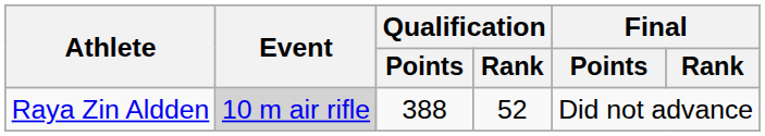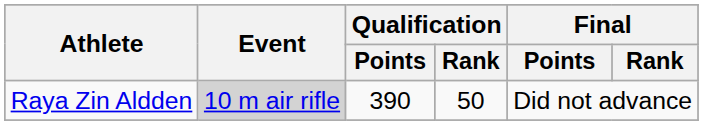 <table class="wikitable" style="font-size:90%;">
 <tr>
 <th rowspan="2">Athlete</th>
 <th rowspan="2">Event</th>
 <th colspan=2>Qualification</th>
 <th colspan=2>Final</th>
 </tr>
 <tr style="font-size:95%">
 <th>Points</th>
 <th>Rank</th>
 <th>Points</th>
 <th>Rank</th>
 </tr>
 <tr align=center>
 <td align=left><a href='#'>Raya Zin Aldden</a></td>
 <td align=left style="background: lightgrey;"><a href='#'>10 m air rifle</a></td>
-<td>388</td>
-<td>52</td>
+<td>390</td>
+<td>50</td>
 <td colspan=2>Did not advance</td>
 </tr>
 </table>
